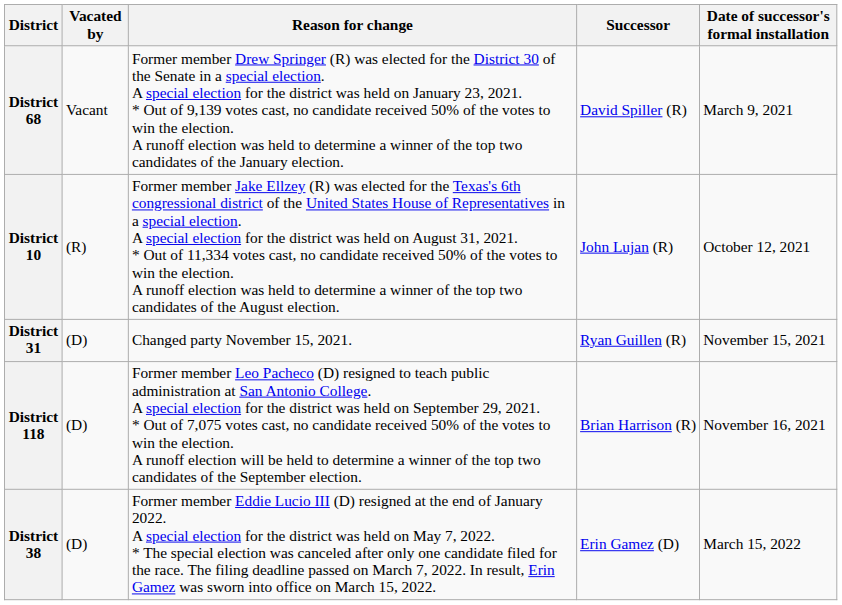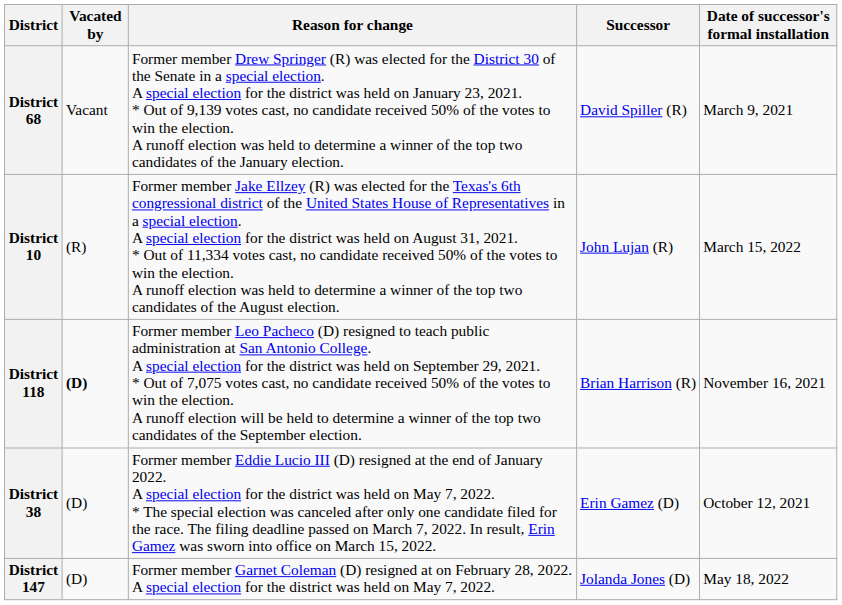 <table class="wikitable sortable">
 <tr>
 <th width=53>District</th>
 <th>Vacated by</th>
 <th>Reason for change</th>
 <th>Successor</th>
 <th>Date of successor's formal installation</th>
 </tr>
 <tr>
 <th>District 68</th>
 <td data-sort-value="Aaaaa">Vacant</td>
 <td data-sort-value="January 3, 2021">Former member <a href='#'>Drew Springer</a> (R) was elected for the <a href='#'>District 30</a> of the Senate in a <a href='#'>special election</a>.<br>A <a href='#'>special election</a> for the district was held on January 23, 2021.<br>* Out of 9,139 votes cast, no candidate received 50% of the votes to win the election.<br>A runoff election was held to determine a winner of the top two candidates of the January election.</td>
 <td nowrap ><a href='#'>David Spiller</a> (R)</td>
 <td>March 9, 2021</td>
 </tr>
 <tr>
 <th>District 10</th>
 <td> (R)</td>
 <td data-sort-value="July 30, 2021">Former member <a href='#'>Jake Ellzey</a> (R) was elected for the <a href='#'>Texas's 6th congressional district</a> of the <a href='#'>United States House of Representatives</a> in a <a href='#'>special election</a>.<br>A <a href='#'>special election</a> for the district was held on August 31, 2021.<br>* Out of 11,334 votes cast, no candidate received 50% of the votes to win the election.<br> A runoff election was held to determine a winner of the top two candidates of the August election.</td>
 <td nowrap ><a href='#'>John Lujan</a> (R)</td>
-<td>October 12, 2021</td>
-</tr>
-<tr>
-<th>District 31</th>
-<td> (D)</td>
-<td data-sort-value="November 15, 2021">Changed party November 15, 2021.</td>
-<td nowrap ><a href='#'>Ryan Guillen</a> (R)</td>
-<td>November 15, 2021</td>
+<td>March 15, 2022</td>
 </tr>
 <tr>
 <th>District 118</th>
-<td> (D)</td>
+<td><strong> (D)</strong></td>
 <td data-sort-value="August 19, 2021">Former member <a href='#'>Leo Pacheco</a> (D) resigned to teach public administration at <a href='#'>San Antonio College</a>.<br>A <a href='#'>special election</a> for the district was held on September 29, 2021.<br>* Out of 7,075 votes cast, no candidate received 50% of the votes to win the election.<br> A runoff election will be held to determine a winner of the top two candidates of the September election.</td>
 <td nowrap ><a href='#'>Brian Harrison</a> (R)</td>
 <td>November 16, 2021</td>
 </tr>
 <tr>
 <th>District 38</th>
 <td> (D)</td>
 <td data-sort-value="January 31, 2022">Former member <a href='#'>Eddie Lucio III</a> (D) resigned at the end of January 2022.<br>A <a href='#'>special election</a> for the district was held on May 7, 2022.<br>* The special election was canceled after only one candidate filed for the race. The filing deadline passed on March 7, 2022. In result, <a href='#'>Erin Gamez</a> was sworn into office on March 15, 2022.<br></td>
 <td nowrap ><a href='#'>Erin Gamez</a> (D)</td>
-<td>March 15, 2022</td>
+<td>October 12, 2021</td>
+</tr>
+<tr>
+<th>District 147</th>
+<td> (D)</td>
+<td data-sort-value="January 31, 2022">Former member <a href='#'>Garnet Coleman</a> (D) resigned at on February 28, 2022.<br>A <a href='#'>special election</a> for the district was held on May 7, 2022.<br></td>
+<td nowrap ><a href='#'>Jolanda Jones</a> (D)</td>
+<td>May 18, 2022</td>
 </tr>
 </table>
